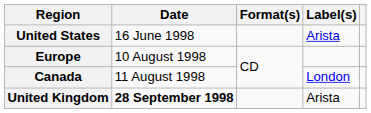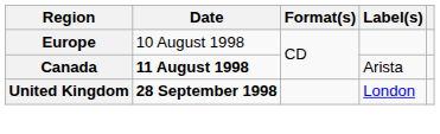 <table class="wikitable plainrowheaders">
 <tr>
 <th scope="col">Region</th>
 <th scope="col">Date</th>
 <th scope="col">Format(s)</th>
 <th scope="col">Label(s)</th>
 <th scope="col"></th>
-</tr>
-<tr>
-<th scope="row">United States</th>
-<td>16 June 1998</td>
-<td></td>
-<td><a href='#'>Arista</a></td>
-<td></td>
 </tr>
 <tr>
 <th scope="row">Europe</th>
 <td>10 August 1998</td>
 <td rowspan="2">CD</td>
 <td></td>
 <td></td>
 </tr>
 <tr>
 <th scope="row">Canada</th>
-<td>11 August 1998</td>
-<td><a href='#'>London</a></td>
+<td><strong>11 August 1998</strong></td>
+<td>Arista</td>
 <td></td>
 </tr>
 <tr>
 <th scope="row">United Kingdom</th>
 <td><strong>28 September 1998</strong></td>
 <td></td>
-<td>Arista</td>
+<td><a href='#'>London</a></td>
 <td></td>
 </tr>
 </table>
